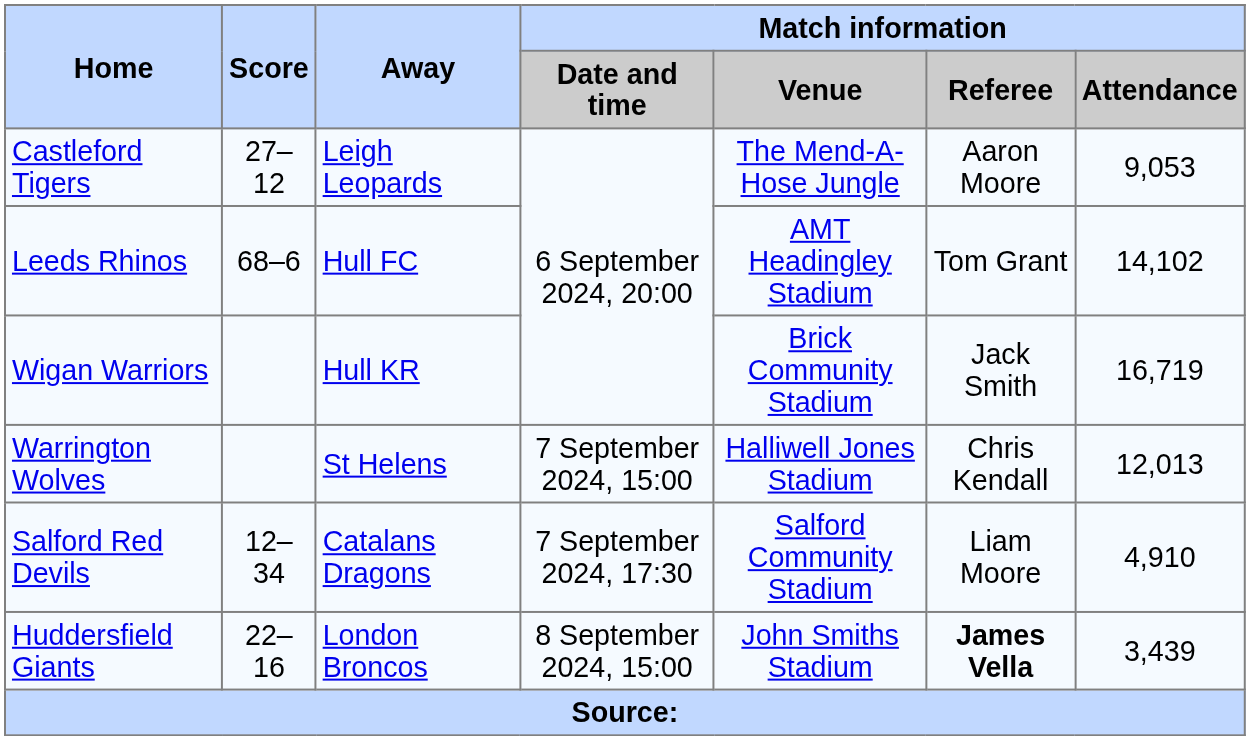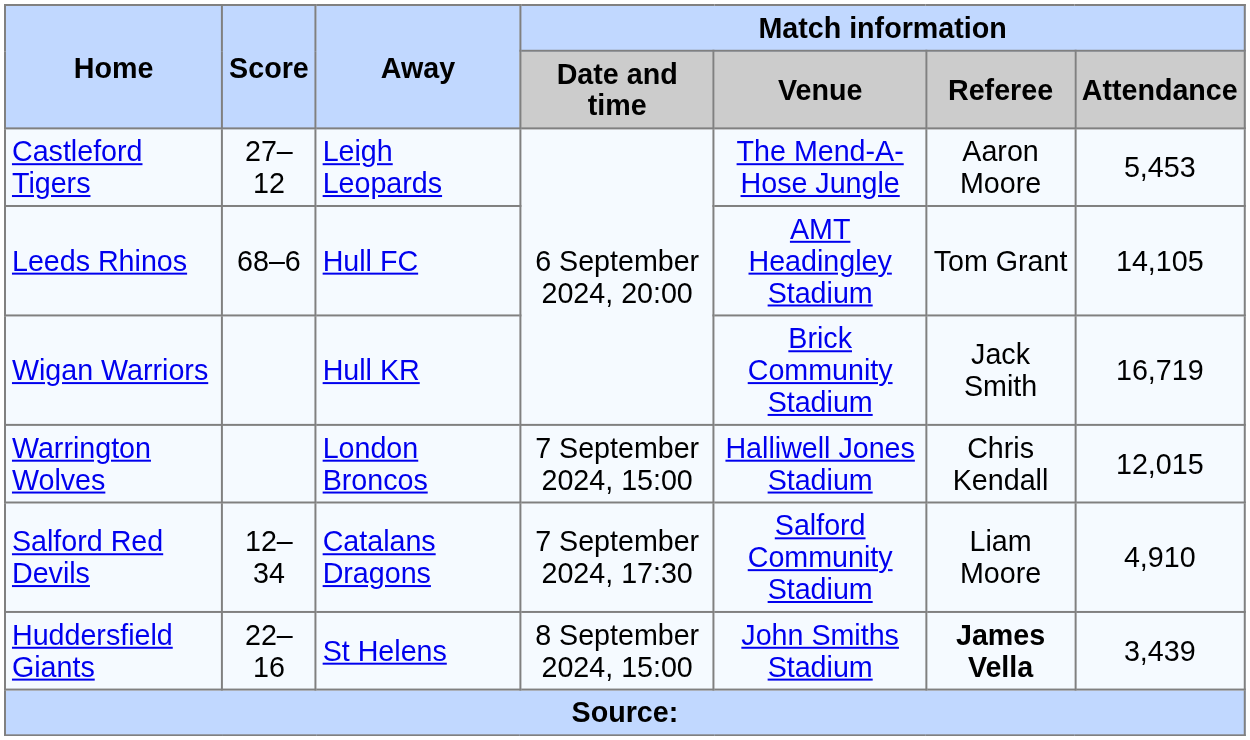 <table border=1 style="border-collapse:collapse; font-size:90%; text-align:center;" cellpadding=3 cellspacing=0 width=100%>
 <tr style="background:#C1D8ff;">
 <th scope="col" rowspan=2 width=19%>Home</th>
 <th scope="col" rowspan=2 width=6%>Score</th>
 <th scope="col" rowspan=2 width=19%>Away</th>
 <th colspan=4>Match information</th>
 </tr>
 <tr style="background:#CCCCCC;">
 <th scope="col" width=17%>Date and time</th>
 <th scope="col" width=19%>Venue</th>
 <th scope="col" width=13%>Referee</th>
 <th scope="col" width=7%>Attendance</th>
 </tr>
 <tr style="background:#F5FAFF;">
 <td style="text-align:left;"> <a href='#'>Castleford Tigers</a></td>
 <td>27–12</td>
 <td style="text-align:left;"> <a href='#'>Leigh Leopards</a></td>
 <td Rowspan=3>6 September 2024, 20:00</td>
 <td><a href='#'>The Mend-A-Hose Jungle</a></td>
 <td>Aaron Moore</td>
-<td>9,053</td>
+<td>5,453</td>
 </tr>
 <tr style="background:#F5FAFF;">
 <td style="text-align:left;"> <a href='#'>Leeds Rhinos</a></td>
 <td>68–6</td>
 <td style="text-align:left;"> <a href='#'>Hull FC</a></td>
 <td><a href='#'>AMT Headingley Stadium</a></td>
 <td>Tom Grant</td>
-<td>14,102</td>
+<td>14,105</td>
 </tr>
 <tr style="background:#F5FAFF;">
 <td style="text-align:left;"> <a href='#'>Wigan Warriors</a></td>
 <td></td>
 <td style="text-align:left;"> <a href='#'>Hull KR</a></td>
 <td><a href='#'>Brick Community Stadium</a></td>
 <td>Jack Smith</td>
 <td>16,719</td>
 </tr>
 <tr style="background:#F5FAFF;">
 <td style="text-align:left;"> <a href='#'>Warrington Wolves</a></td>
 <td></td>
-<td style="text-align:left;"> <a href='#'>St Helens</a></td>
+<td style="text-align:left;"> <a href='#'>London Broncos</a></td>
 <td>7 September 2024, 15:00</td>
 <td><a href='#'>Halliwell Jones Stadium</a></td>
 <td>Chris Kendall</td>
-<td>12,013</td>
+<td>12,015</td>
 </tr>
 <tr style="background:#F5FAFF;">
 <td style="text-align:left;"> <a href='#'>Salford Red Devils</a></td>
 <td>12–34</td>
 <td style="text-align:left;"> <a href='#'>Catalans Dragons</a></td>
 <td>7 September 2024, 17:30</td>
 <td><a href='#'>Salford Community Stadium</a></td>
 <td>Liam Moore</td>
 <td>4,910</td>
 </tr>
 <tr style="background:#F5FAFF;">
 <td style="text-align:left;"> <a href='#'>Huddersfield Giants</a></td>
 <td>22–16</td>
-<td style="text-align:left;"> <a href='#'>London Broncos</a></td>
+<td style="text-align:left;"> <a href='#'>St Helens</a></td>
 <td>8 September 2024, 15:00</td>
 <td><a href='#'>John Smiths Stadium</a></td>
 <td><strong>James Vella</strong></td>
 <td>3,439</td>
 </tr>
 <tr style="background:#c1d8ff;">
 <th colspan=7>Source:</th>
 </tr>
 </table>
